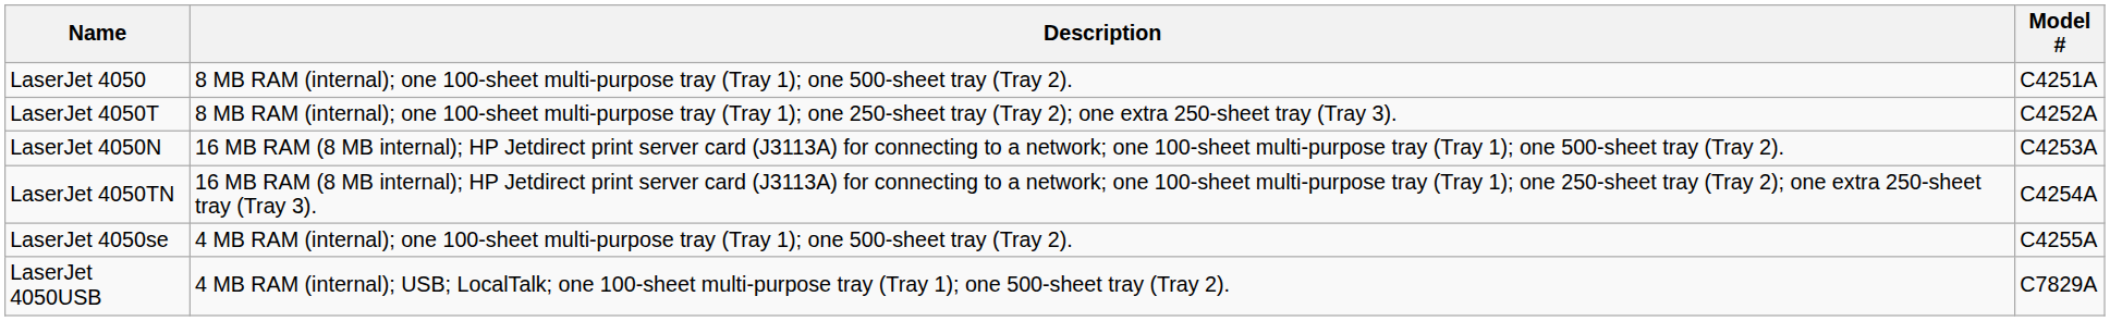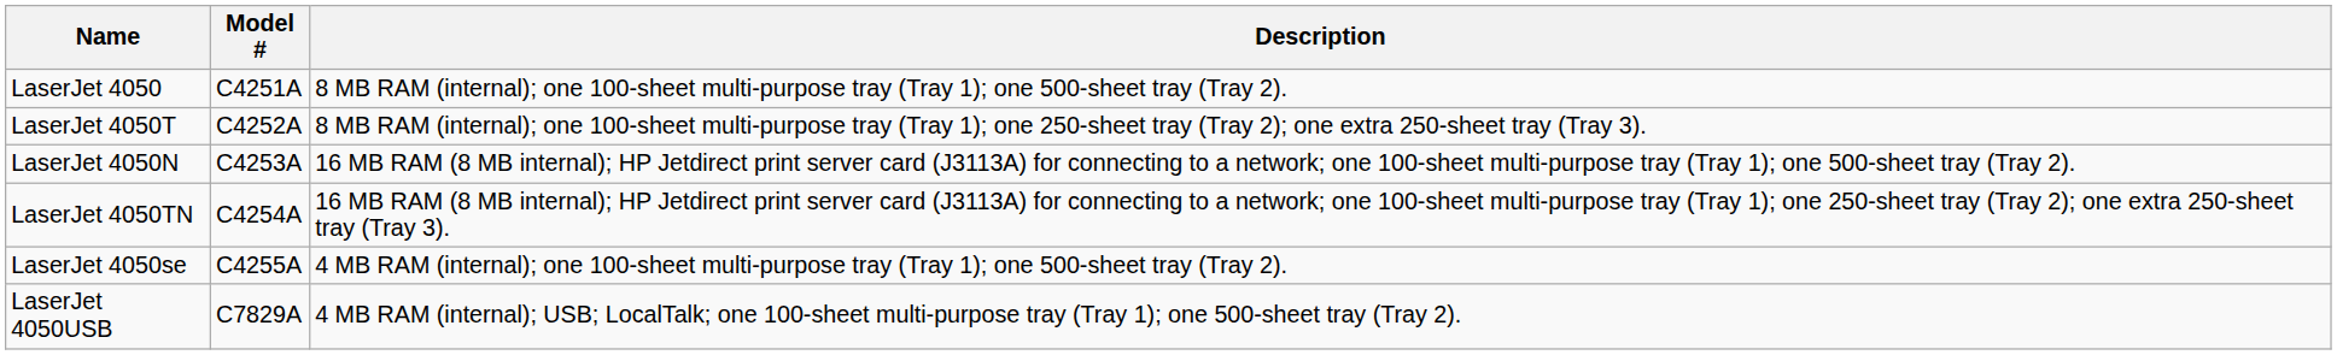 <table class="wikitable">
 <tr>
 <th>Name</th>
+<th>Model #</th>
 <th>Description</th>
-<th>Model #</th>
 </tr>
 <tr>
 <td>LaserJet 4050</td>
+<td>C4251A</td>
 <td>8 MB RAM (internal); one 100-sheet multi-purpose tray (Tray 1); one 500-sheet tray (Tray 2).</td>
-<td>C4251A</td>
 </tr>
 <tr>
 <td>LaserJet 4050T</td>
+<td>C4252A</td>
 <td>8 MB RAM (internal); one 100-sheet multi-purpose tray (Tray 1); one 250-sheet tray (Tray 2); one extra 250-sheet tray (Tray 3).</td>
-<td>C4252A</td>
 </tr>
 <tr>
 <td>LaserJet 4050N</td>
+<td>C4253A</td>
 <td>16 MB RAM (8 MB  internal); HP Jetdirect print server card (J3113A) for connecting to a network; one 100-sheet multi-purpose tray (Tray 1); one 500-sheet tray (Tray 2).</td>
-<td>C4253A</td>
 </tr>
 <tr>
 <td>LaserJet 4050TN</td>
+<td>C4254A</td>
 <td>16 MB RAM (8 MB internal); HP Jetdirect print server card (J3113A) for connecting to a network; one 100-sheet multi-purpose tray (Tray 1); one 250-sheet tray (Tray 2); one extra 250-sheet tray (Tray 3).</td>
-<td>C4254A</td>
 </tr>
 <tr>
 <td>LaserJet 4050se</td>
+<td>C4255A</td>
 <td>4 MB RAM (internal); one 100-sheet multi-purpose tray (Tray 1); one 500-sheet tray (Tray 2).</td>
-<td>C4255A</td>
 </tr>
 <tr>
 <td>LaserJet 4050USB</td>
+<td>C7829A</td>
 <td>4 MB RAM (internal); USB; LocalTalk; one 100-sheet multi-purpose tray (Tray 1); one 500-sheet tray (Tray 2).</td>
-<td>C7829A</td>
 </tr>
 </table>
